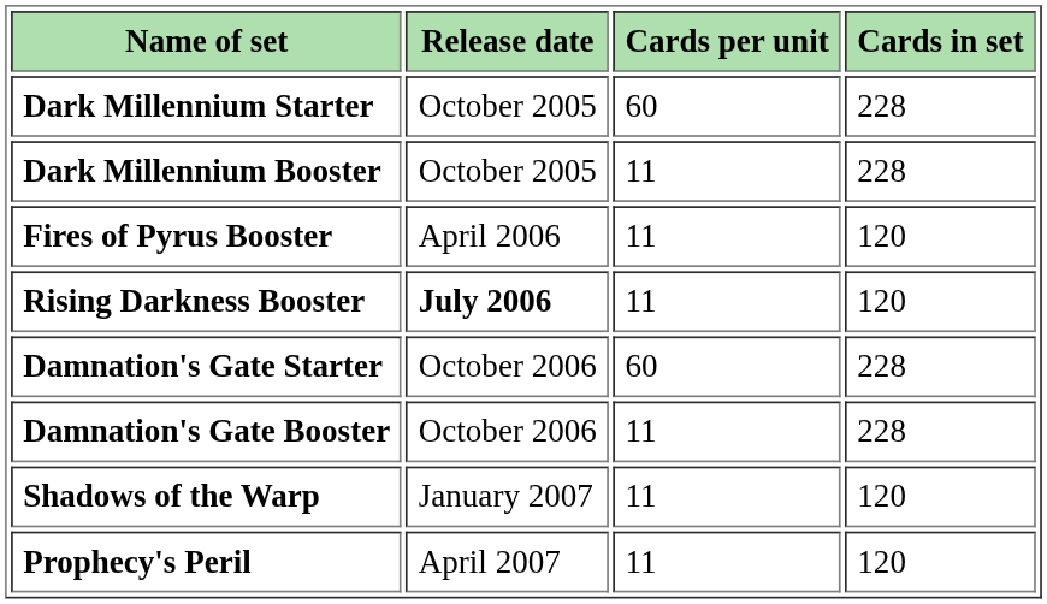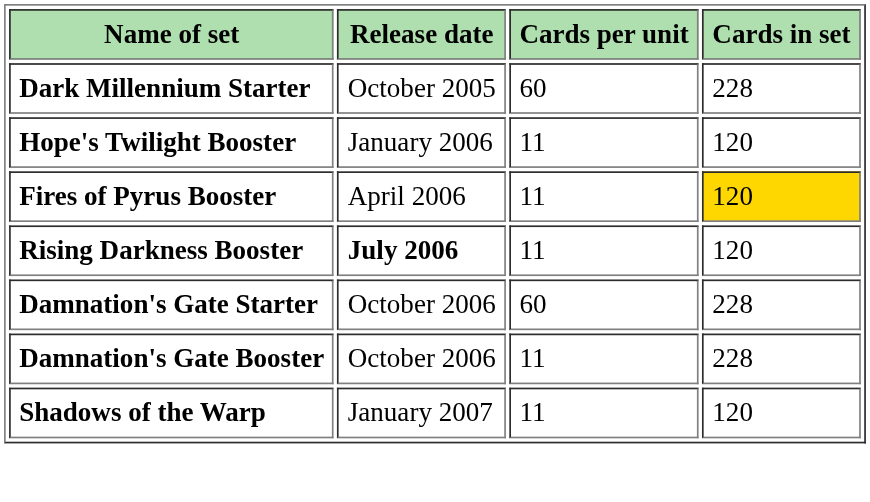 <table border="1" cellpadding="5">
 <tr>
 <th style="background:#afdfaf;">Name of set</th>
 <th style="background:#afdfaf;">Release date</th>
 <th style="background:#afdfaf;">Cards per unit</th>
 <th style="background:#afdfaf;">Cards in set</th>
 </tr>
 <tr>
 <td><strong>Dark Millennium Starter</strong></td>
 <td>October 2005</td>
 <td>60</td>
 <td>228</td>
 </tr>
 <tr>
-<td><strong>Dark Millennium Booster</strong></td>
-<td>October 2005</td>
+<td><strong>Hope's Twilight Booster</strong></td>
+<td>January 2006</td>
 <td>11</td>
-<td>228</td>
+<td>120</td>
 </tr>
 <tr>
 <td><strong>Fires of Pyrus Booster</strong></td>
 <td>April 2006</td>
 <td>11</td>
-<td>120</td>
+<td style="background: gold;">120</td>
 </tr>
 <tr>
 <td><strong>Rising Darkness Booster</strong></td>
 <td><strong>July 2006</strong></td>
 <td>11</td>
 <td>120</td>
 </tr>
 <tr>
 <td><strong>Damnation's Gate Starter</strong></td>
 <td>October 2006</td>
 <td>60</td>
 <td>228</td>
 </tr>
 <tr>
 <td><strong>Damnation's Gate Booster</strong></td>
 <td>October 2006</td>
 <td>11</td>
 <td>228</td>
 </tr>
 <tr>
 <td><strong>Shadows of the Warp</strong></td>
 <td>January 2007</td>
 <td>11</td>
 <td>120</td>
 </tr>
-<tr>
-<td><strong>Prophecy's Peril</strong></td>
-<td>April 2007</td>
-<td>11</td>
-<td>120</td>
-</tr>
 </table>
